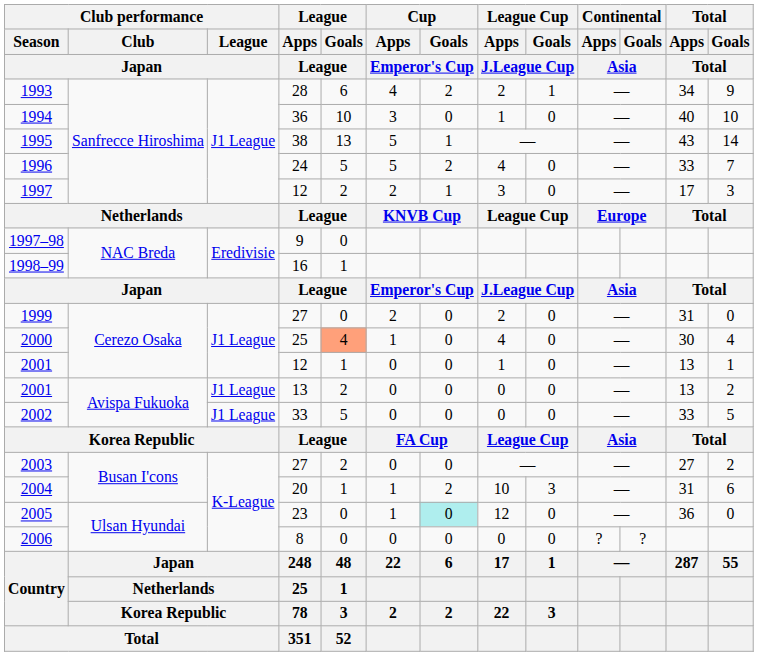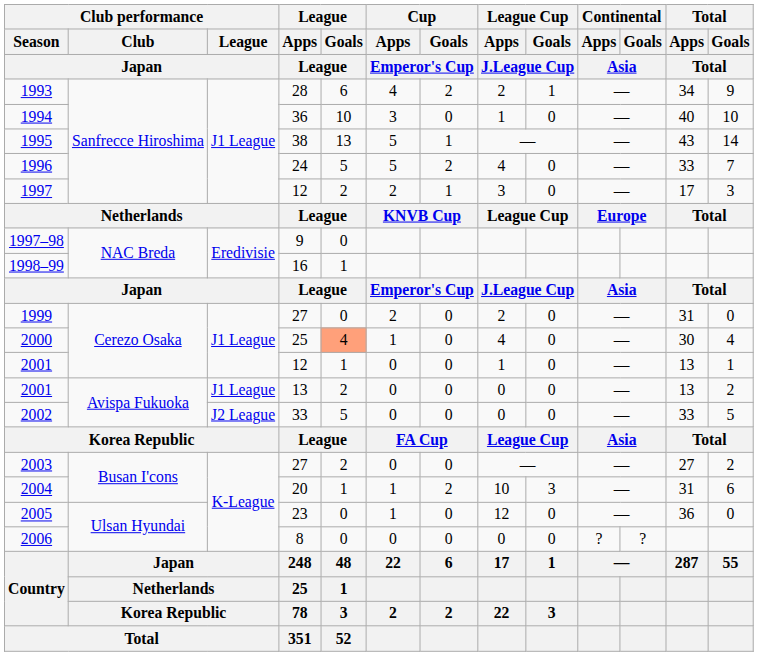 <table class="wikitable" style="text-align:center;">
 <tr>
 <th colspan=3>Club performance</th>
 <th colspan=2>League</th>
 <th colspan=2>Cup</th>
 <th colspan=2>League Cup</th>
 <th colspan=2>Continental</th>
 <th colspan=2>Total</th>
 </tr>
 <tr>
 <th>Season</th>
 <th>Club</th>
 <th>League</th>
 <th>Apps</th>
 <th>Goals</th>
 <th>Apps</th>
 <th>Goals</th>
 <th>Apps</th>
 <th>Goals</th>
 <th>Apps</th>
 <th>Goals</th>
 <th>Apps</th>
 <th>Goals</th>
 </tr>
 <tr>
 <th colspan=3>Japan</th>
 <th colspan=2>League</th>
 <th colspan=2><a href='#'>Emperor's Cup</a></th>
 <th colspan=2><a href='#'>J.League Cup</a></th>
 <th colspan=2><a href='#'>Asia</a></th>
 <th colspan=2>Total</th>
 </tr>
 <tr>
 <td><a href='#'>1993</a></td>
 <td rowspan="5"><a href='#'>Sanfrecce Hiroshima</a></td>
 <td rowspan="5"><a href='#'>J1 League</a></td>
 <td>28</td>
 <td>6</td>
 <td>4</td>
 <td>2</td>
 <td>2</td>
 <td>1</td>
 <td colspan="2">—</td>
 <td>34</td>
 <td>9</td>
 </tr>
 <tr>
 <td><a href='#'>1994</a></td>
 <td>36</td>
 <td>10</td>
 <td>3</td>
 <td>0</td>
 <td>1</td>
 <td>0</td>
 <td colspan="2">—</td>
 <td>40</td>
 <td>10</td>
 </tr>
 <tr>
 <td><a href='#'>1995</a></td>
 <td>38</td>
 <td>13</td>
 <td>5</td>
 <td>1</td>
 <td colspan="2">—</td>
 <td colspan="2">—</td>
 <td>43</td>
 <td>14</td>
 </tr>
 <tr>
 <td><a href='#'>1996</a></td>
 <td>24</td>
 <td>5</td>
 <td>5</td>
 <td>2</td>
 <td>4</td>
 <td>0</td>
 <td colspan="2">—</td>
 <td>33</td>
 <td>7</td>
 </tr>
 <tr>
 <td><a href='#'>1997</a></td>
 <td>12</td>
 <td>2</td>
 <td>2</td>
 <td>1</td>
 <td>3</td>
 <td>0</td>
 <td colspan="2">—</td>
 <td>17</td>
 <td>3</td>
 </tr>
 <tr>
 <th colspan=3>Netherlands</th>
 <th colspan=2>League</th>
 <th colspan=2><a href='#'>KNVB Cup</a></th>
 <th colspan=2>League Cup</th>
 <th colspan=2><a href='#'>Europe</a></th>
 <th colspan=2>Total</th>
 </tr>
 <tr>
 <td><a href='#'>1997–98</a></td>
 <td rowspan="2"><a href='#'>NAC Breda</a></td>
 <td rowspan="2"><a href='#'>Eredivisie</a></td>
 <td>9</td>
 <td>0</td>
 <td></td>
 <td></td>
 <td></td>
 <td></td>
 <td></td>
 <td></td>
 <td></td>
 <td></td>
 </tr>
 <tr>
 <td><a href='#'>1998–99</a></td>
 <td>16</td>
 <td>1</td>
 <td></td>
 <td></td>
 <td></td>
 <td></td>
 <td></td>
 <td></td>
 <td></td>
 <td></td>
 </tr>
 <tr>
 <th colspan=3>Japan</th>
 <th colspan=2>League</th>
 <th colspan=2><a href='#'>Emperor's Cup</a></th>
 <th colspan=2><a href='#'>J.League Cup</a></th>
 <th colspan=2><a href='#'>Asia</a></th>
 <th colspan=2>Total</th>
 </tr>
 <tr>
 <td><a href='#'>1999</a></td>
 <td rowspan="3"><a href='#'>Cerezo Osaka</a></td>
 <td rowspan="3"><a href='#'>J1 League</a></td>
 <td>27</td>
 <td>0</td>
 <td>2</td>
 <td>0</td>
 <td>2</td>
 <td>0</td>
 <td colspan="2">—</td>
 <td>31</td>
 <td>0</td>
 </tr>
 <tr>
 <td><a href='#'>2000</a></td>
 <td>25</td>
 <td style="background: lightsalmon;">4</td>
 <td>1</td>
 <td>0</td>
 <td>4</td>
 <td>0</td>
 <td colspan="2">—</td>
 <td>30</td>
 <td>4</td>
 </tr>
 <tr>
 <td><a href='#'>2001</a></td>
 <td>12</td>
 <td>1</td>
 <td>0</td>
 <td>0</td>
 <td>1</td>
 <td>0</td>
 <td colspan="2">—</td>
 <td>13</td>
 <td>1</td>
 </tr>
 <tr>
 <td><a href='#'>2001</a></td>
 <td rowspan="2"><a href='#'>Avispa Fukuoka</a></td>
 <td><a href='#'>J1 League</a></td>
 <td>13</td>
 <td>2</td>
 <td>0</td>
 <td>0</td>
 <td>0</td>
 <td>0</td>
 <td colspan="2">—</td>
 <td>13</td>
 <td>2</td>
 </tr>
 <tr>
 <td><a href='#'>2002</a></td>
-<td><a href='#'>J1 League</a></td>
+<td><a href='#'>J2 League</a></td>
 <td>33</td>
 <td>5</td>
 <td>0</td>
 <td>0</td>
 <td>0</td>
 <td>0</td>
 <td colspan="2">—</td>
 <td>33</td>
 <td>5</td>
 </tr>
 <tr>
 <th colspan=3>Korea Republic</th>
 <th colspan=2>League</th>
 <th colspan=2><a href='#'>FA Cup</a></th>
 <th colspan=2><a href='#'>League Cup</a></th>
 <th colspan=2><a href='#'>Asia</a></th>
 <th colspan=2>Total</th>
 </tr>
 <tr>
 <td><a href='#'>2003</a></td>
 <td rowspan="2"><a href='#'>Busan I'cons</a></td>
 <td rowspan="4"><a href='#'>K-League</a></td>
 <td>27</td>
 <td>2</td>
 <td>0</td>
 <td>0</td>
 <td colspan="2">—</td>
 <td colspan="2">—</td>
 <td>27</td>
 <td>2</td>
 </tr>
 <tr>
 <td><a href='#'>2004</a></td>
 <td>20</td>
 <td>1</td>
 <td>1</td>
 <td>2</td>
 <td>10</td>
 <td>3</td>
 <td colspan="2">—</td>
 <td>31</td>
 <td>6</td>
 </tr>
 <tr>
 <td><a href='#'>2005</a></td>
 <td rowspan="2"><a href='#'>Ulsan Hyundai</a></td>
 <td>23</td>
 <td>0</td>
 <td>1</td>
-<td style="background: paleturquoise;">0</td>
+<td>0</td>
 <td>12</td>
 <td>0</td>
 <td colspan="2">—</td>
 <td>36</td>
 <td>0</td>
 </tr>
 <tr>
 <td><a href='#'>2006</a></td>
 <td>8</td>
 <td>0</td>
 <td>0</td>
 <td>0</td>
 <td>0</td>
 <td>0</td>
 <td>?</td>
 <td>?</td>
 <td></td>
 <td></td>
 </tr>
 <tr>
 <th rowspan=3>Country</th>
 <th colspan=2>Japan</th>
 <th>248</th>
 <th>48</th>
 <th>22</th>
 <th>6</th>
 <th>17</th>
 <th>1</th>
 <th colspan="2">—</th>
 <th>287</th>
 <th>55</th>
 </tr>
 <tr>
 <th colspan=2>Netherlands</th>
 <th>25</th>
 <th>1</th>
 <th></th>
 <th></th>
 <th></th>
 <th></th>
 <th></th>
 <th></th>
 <th></th>
 <th></th>
 </tr>
 <tr>
 <th colspan=2>Korea Republic</th>
 <th>78</th>
 <th>3</th>
 <th>2</th>
 <th>2</th>
 <th>22</th>
 <th>3</th>
 <th></th>
 <th></th>
 <th></th>
 <th></th>
 </tr>
 <tr>
 <th colspan=3>Total</th>
 <th>351</th>
 <th>52</th>
 <th></th>
 <th></th>
 <th></th>
 <th></th>
 <th></th>
 <th></th>
 <th></th>
 <th></th>
 </tr>
 </table>
